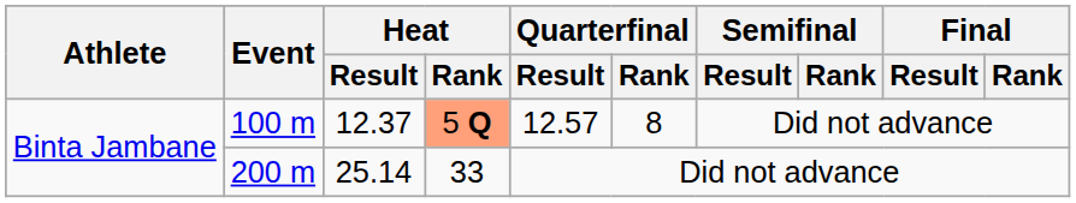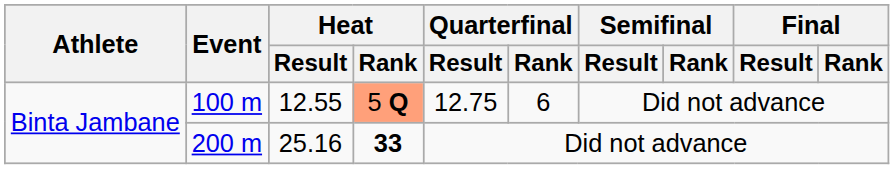 <table class="wikitable" style="font-size:90%">
 <tr>
 <th rowspan="2">Athlete</th>
 <th rowspan="2">Event</th>
 <th colspan="2">Heat</th>
 <th colspan="2">Quarterfinal</th>
 <th colspan="2">Semifinal</th>
 <th colspan="2">Final</th>
 </tr>
 <tr style="font-size:95%">
 <th>Result</th>
 <th>Rank</th>
 <th>Result</th>
 <th>Rank</th>
 <th>Result</th>
 <th>Rank</th>
 <th>Result</th>
 <th>Rank</th>
 </tr>
 <tr align=center>
 <td align=left rowspan=2><a href='#'>Binta Jambane</a></td>
 <td align=left><a href='#'>100 m</a></td>
-<td>12.37</td>
+<td>12.55</td>
 <td style="background: lightsalmon;">5 <strong>Q</strong></td>
-<td>12.57</td>
-<td>8</td>
+<td>12.75</td>
+<td>6</td>
 <td colspan=4>Did not advance</td>
 </tr>
 <tr align=center>
 <td align=left><a href='#'>200 m</a></td>
-<td>25.14</td>
-<td>33</td>
+<td>25.16</td>
+<td><strong>33</strong></td>
 <td colspan=6>Did not advance</td>
 </tr>
 </table>
